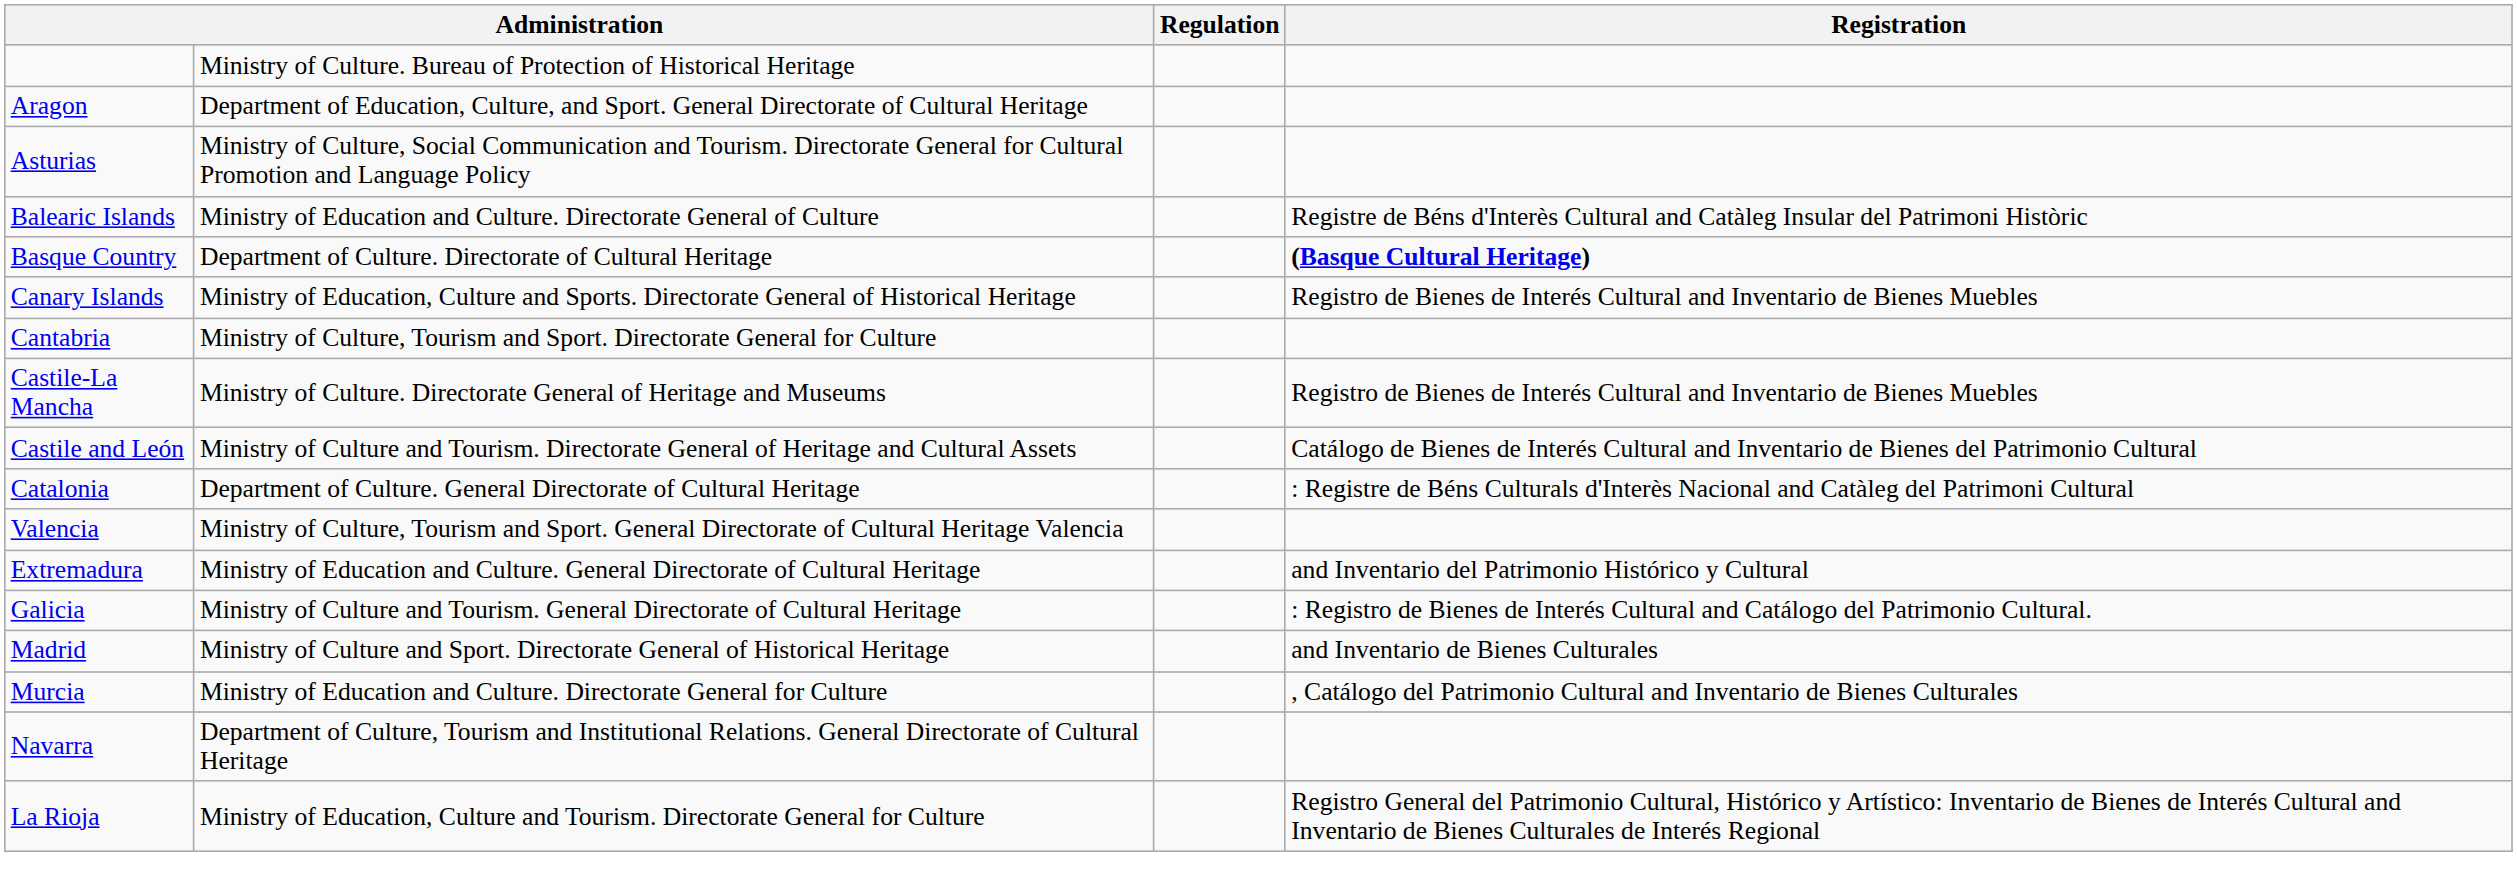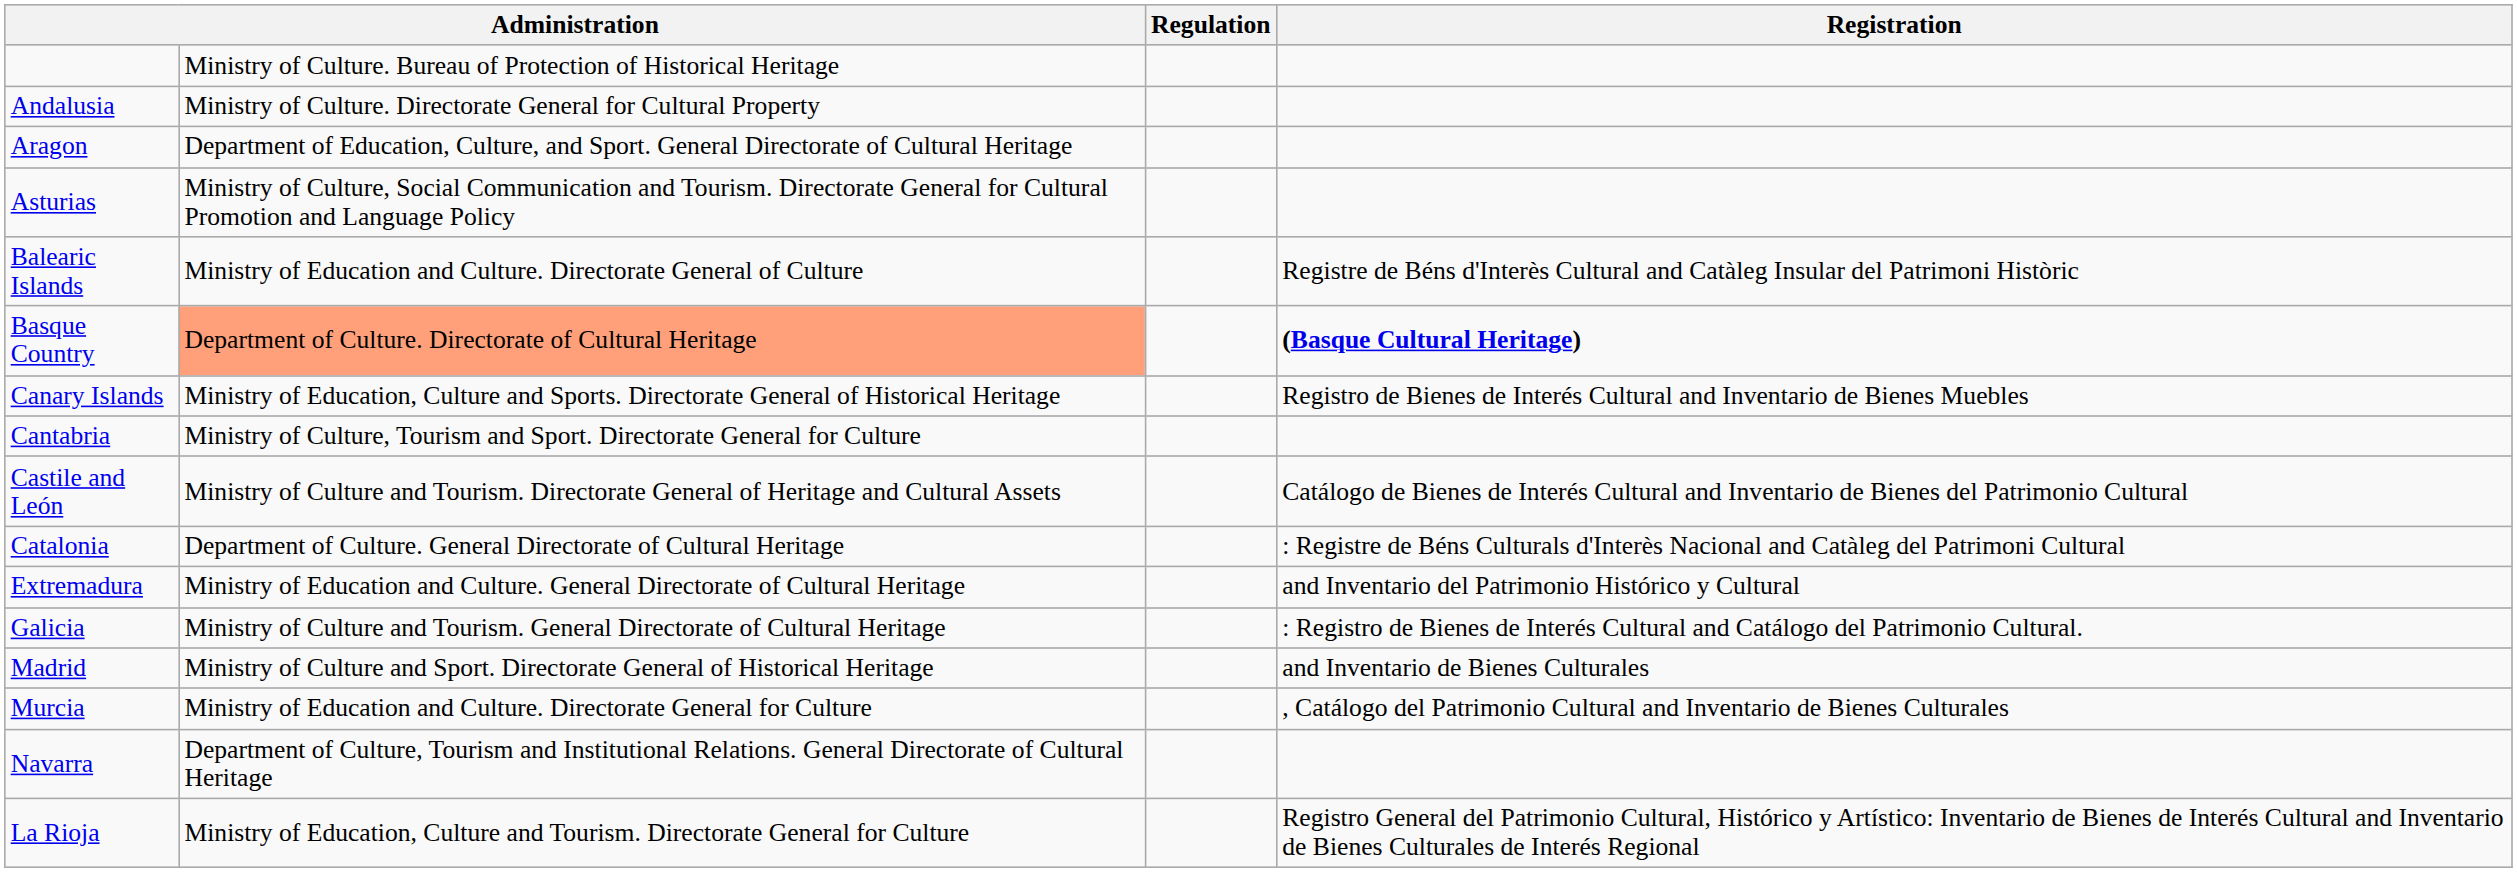 <table class="wikitable">
 <tr>
 <th colspan="2">Administration</th>
 <th>Regulation</th>
 <th>Registration</th>
 </tr>
 <tr>
 <td></td>
 <td>Ministry of Culture. Bureau of Protection of Historical Heritage</td>
+<td></td>
+<td></td>
+</tr>
+<tr>
+<td><a href='#'>Andalusia</a></td>
+<td>Ministry of Culture. Directorate General for Cultural Property</td>
 <td></td>
 <td></td>
 </tr>
 <tr>
 <td><a href='#'>Aragon</a></td>
 <td>Department of Education, Culture, and Sport. General Directorate of Cultural Heritage</td>
 <td></td>
 <td></td>
 </tr>
 <tr>
 <td><a href='#'>Asturias</a></td>
 <td>Ministry of Culture, Social Communication and Tourism. Directorate General for Cultural Promotion and Language Policy</td>
 <td></td>
 <td></td>
 </tr>
 <tr>
 <td><a href='#'>Balearic Islands</a></td>
 <td>Ministry of Education and Culture. Directorate General of Culture</td>
 <td></td>
 <td>Registre de Béns d'Interès Cultural and Catàleg Insular del Patrimoni Històric</td>
 </tr>
 <tr>
 <td><a href='#'>Basque Country</a></td>
-<td>Department of Culture. Directorate of Cultural Heritage</td>
+<td style="background: lightsalmon;">Department of Culture. Directorate of Cultural Heritage</td>
 <td></td>
 <td><strong> (<a href='#'>Basque Cultural Heritage</a>)</strong></td>
 </tr>
 <tr>
 <td><a href='#'>Canary Islands</a></td>
 <td>Ministry of Education, Culture and Sports. Directorate General of Historical Heritage</td>
 <td></td>
 <td>Registro de Bienes de Interés Cultural and Inventario de Bienes Muebles</td>
 </tr>
 <tr>
 <td><a href='#'>Cantabria</a></td>
 <td>Ministry of Culture, Tourism and Sport. Directorate General for Culture</td>
 <td></td>
 <td></td>
 </tr>
 <tr>
-<td><a href='#'>Castile-La Mancha</a></td>
-<td>Ministry of Culture. Directorate General of Heritage and Museums</td>
-<td></td>
-<td>Registro de Bienes de Interés Cultural and Inventario de Bienes Muebles</td>
-</tr>
-<tr>
 <td><a href='#'>Castile and León</a></td>
 <td>Ministry of Culture and Tourism. Directorate General of Heritage and Cultural Assets</td>
 <td></td>
 <td>Catálogo de Bienes de Interés Cultural and Inventario de Bienes del Patrimonio Cultural</td>
 </tr>
 <tr>
 <td><a href='#'>Catalonia</a></td>
 <td>Department of Culture. General Directorate of Cultural Heritage</td>
 <td></td>
 <td>: Registre de Béns Culturals d'Interès Nacional and Catàleg del Patrimoni Cultural</td>
-</tr>
-<tr>
-<td><a href='#'>Valencia</a></td>
-<td>Ministry of Culture, Tourism and Sport. General Directorate of Cultural Heritage Valencia</td>
-<td></td>
-<td></td>
 </tr>
 <tr>
 <td><a href='#'>Extremadura</a></td>
 <td>Ministry of Education and Culture. General Directorate of Cultural Heritage</td>
 <td></td>
 <td> and Inventario del Patrimonio Histórico y Cultural</td>
 </tr>
 <tr>
 <td><a href='#'>Galicia</a></td>
 <td>Ministry of Culture and Tourism. General Directorate of Cultural Heritage</td>
 <td></td>
 <td>: Registro de Bienes de Interés Cultural and Catálogo del Patrimonio Cultural.</td>
 </tr>
 <tr>
 <td><a href='#'>Madrid</a></td>
 <td>Ministry of Culture and Sport. Directorate General of Historical Heritage</td>
 <td></td>
 <td> and Inventario de Bienes Culturales</td>
 </tr>
 <tr>
 <td><a href='#'>Murcia</a></td>
 <td>Ministry of Education and Culture. Directorate General for Culture</td>
 <td></td>
 <td>, Catálogo del Patrimonio Cultural and Inventario de Bienes Culturales</td>
 </tr>
 <tr>
 <td><a href='#'>Navarra</a></td>
 <td>Department of Culture, Tourism and Institutional Relations. General Directorate of Cultural Heritage</td>
 <td></td>
 <td></td>
 </tr>
 <tr>
 <td><a href='#'>La Rioja</a></td>
 <td>Ministry of Education, Culture and Tourism. Directorate General for Culture</td>
 <td></td>
 <td>Registro General del Patrimonio Cultural, Histórico y Artístico: Inventario de Bienes de Interés Cultural and Inventario de Bienes Culturales de Interés Regional</td>
 </tr>
 </table>
